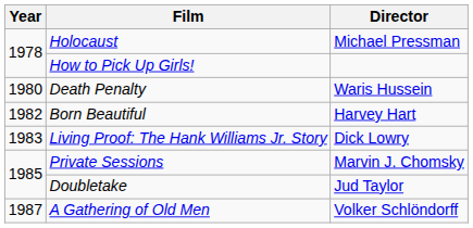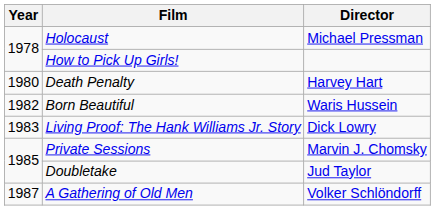 <table class="wikitable">
 <tr>
 <th>Year</th>
 <th>Film</th>
 <th>Director</th>
 </tr>
 <tr>
 <td rowspan=2>1978</td>
 <td><em><a href='#'>Holocaust</a></em></td>
 <td><a href='#'>Michael Pressman</a></td>
 </tr>
 <tr>
 <td><em><a href='#'>How to Pick Up Girls!</a></em></td>
 <td></td>
 </tr>
 <tr>
 <td>1980</td>
 <td><em>Death Penalty</em></td>
-<td><a href='#'>Waris Hussein</a></td>
+<td><a href='#'>Harvey Hart</a></td>
 </tr>
 <tr>
 <td>1982</td>
 <td><em>Born Beautiful</em></td>
-<td><a href='#'>Harvey Hart</a></td>
+<td><a href='#'>Waris Hussein</a></td>
 </tr>
 <tr>
 <td>1983</td>
 <td><em><a href='#'>Living Proof: The Hank Williams Jr. Story</a></em></td>
 <td><a href='#'>Dick Lowry</a></td>
 </tr>
 <tr>
 <td rowspan=2>1985</td>
 <td><em><a href='#'>Private Sessions</a></em></td>
 <td><a href='#'>Marvin J. Chomsky</a></td>
 </tr>
 <tr>
 <td><em>Doubletake</em></td>
 <td><a href='#'>Jud Taylor</a></td>
 </tr>
 <tr>
 <td>1987</td>
 <td><em><a href='#'>A Gathering of Old Men</a></em></td>
 <td><a href='#'>Volker Schlöndorff</a></td>
 </tr>
 </table>
